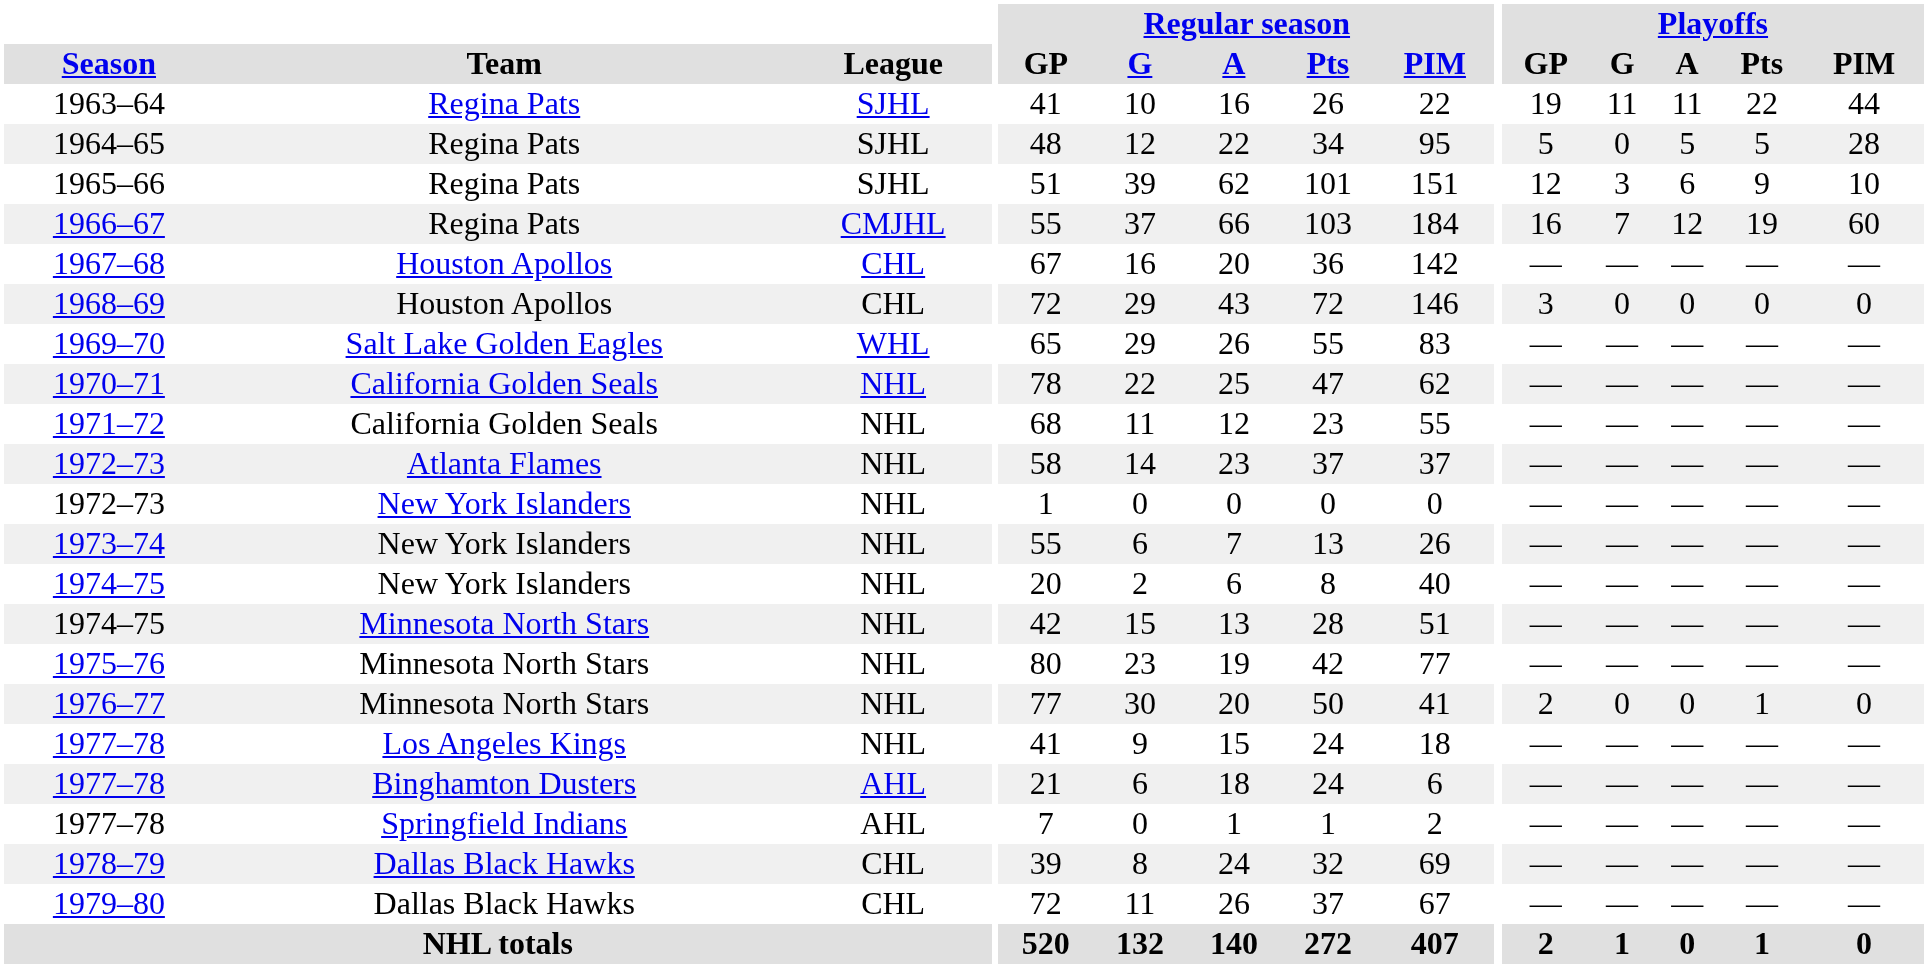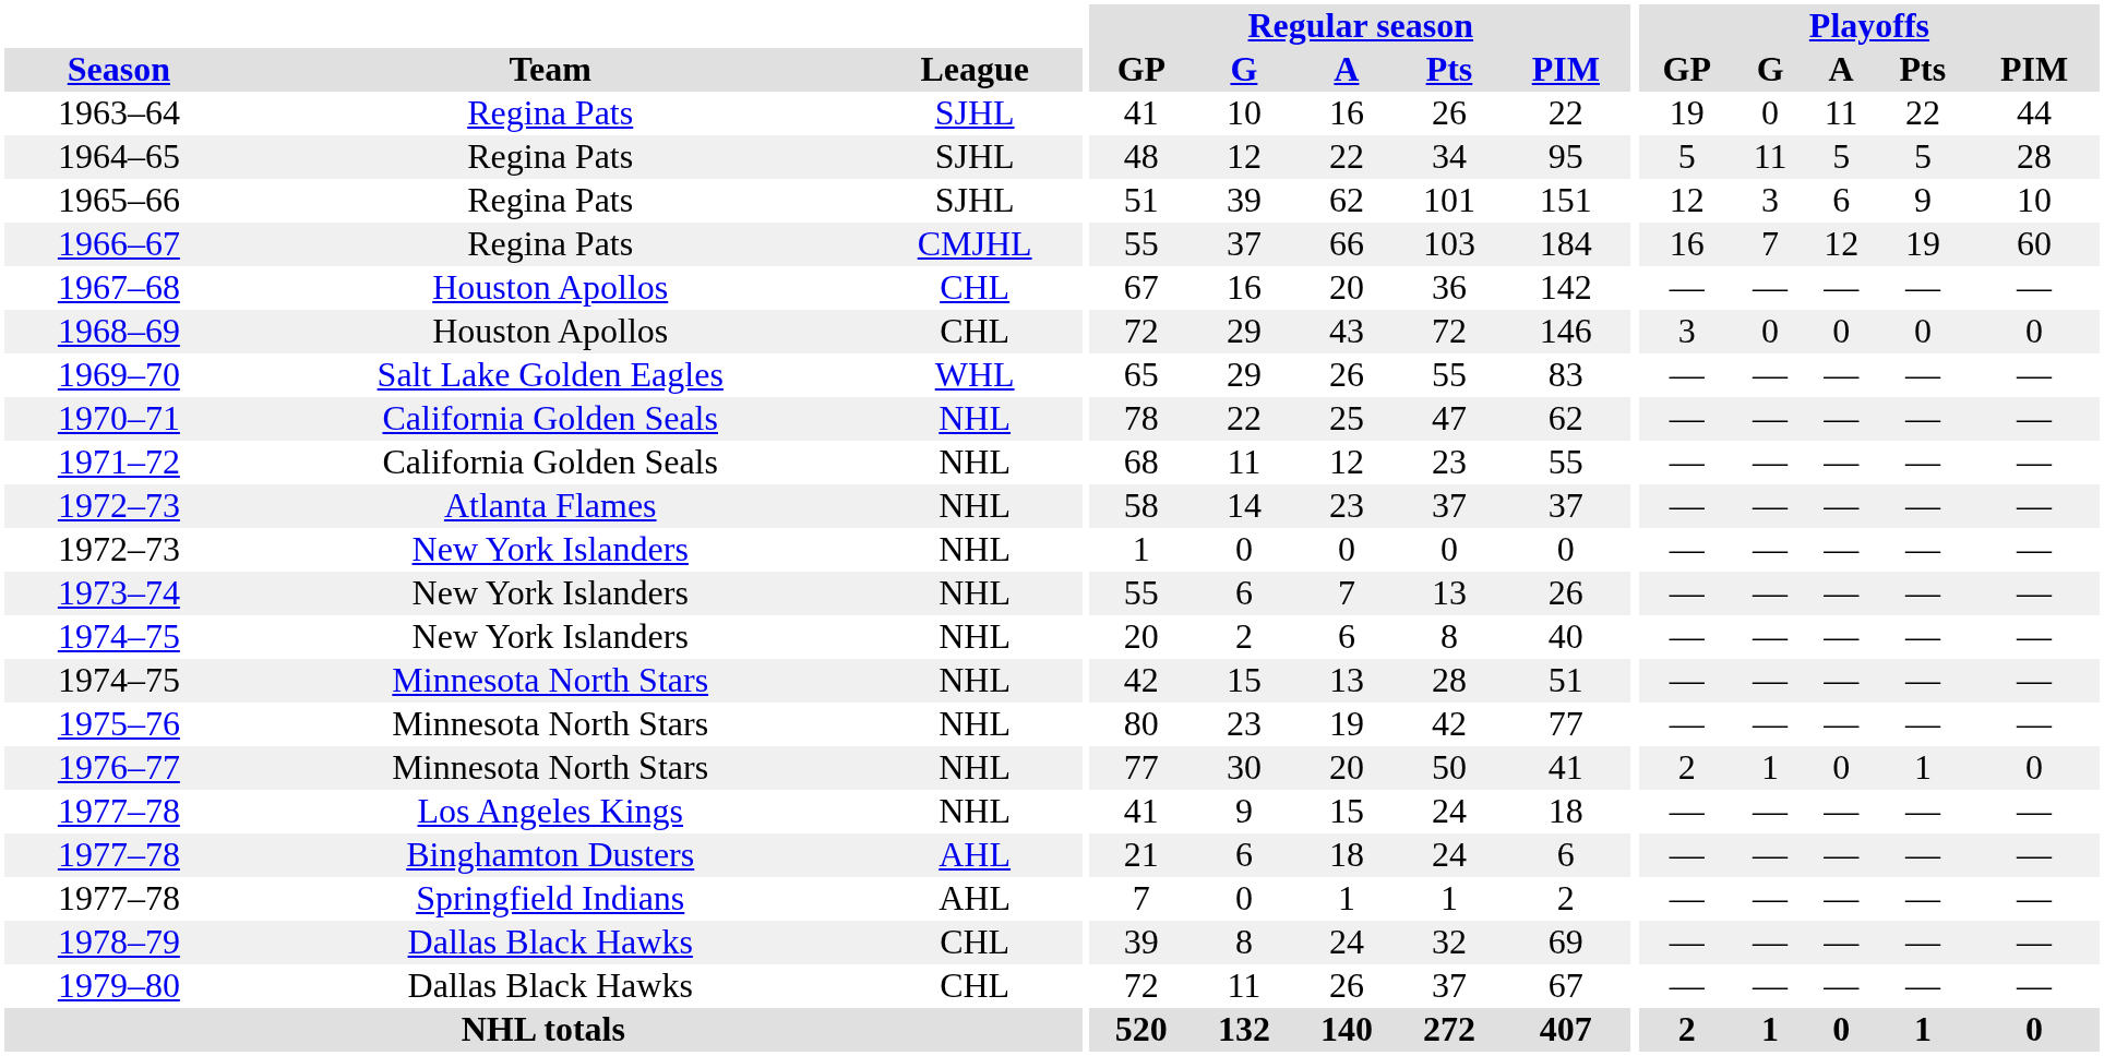 <table border="0" cellpadding="1" cellspacing="0" style="text-align:center; width:60em">
 <tr bgcolor="#e0e0e0">
 <th colspan="3" bgcolor="#ffffff"></th>
 <th rowspan="100" bgcolor="#ffffff"></th>
 <th colspan="5"><a href='#'>Regular season</a></th>
 <th rowspan="100" bgcolor="#ffffff"></th>
 <th colspan="5"><a href='#'>Playoffs</a></th>
 </tr>
 <tr bgcolor="#e0e0e0">
 <th><a href='#'>Season</a></th>
 <th>Team</th>
 <th>League</th>
 <th>GP</th>
 <th><a href='#'>G</a></th>
 <th><a href='#'>A</a></th>
 <th><a href='#'>Pts</a></th>
 <th><a href='#'>PIM</a></th>
 <th>GP</th>
 <th>G</th>
 <th>A</th>
 <th>Pts</th>
 <th>PIM</th>
 </tr>
 <tr>
 <td>1963–64</td>
 <td><a href='#'>Regina Pats</a></td>
 <td><a href='#'>SJHL</a></td>
 <td>41</td>
 <td>10</td>
 <td>16</td>
 <td>26</td>
 <td>22</td>
 <td>19</td>
-<td>11</td>
+<td>0</td>
 <td>11</td>
 <td>22</td>
 <td>44</td>
 </tr>
 <tr bgcolor="#f0f0f0">
 <td>1964–65</td>
 <td>Regina Pats</td>
 <td>SJHL</td>
 <td>48</td>
 <td>12</td>
 <td>22</td>
 <td>34</td>
 <td>95</td>
 <td>5</td>
-<td>0</td>
+<td>11</td>
 <td>5</td>
 <td>5</td>
 <td>28</td>
 </tr>
 <tr>
 <td>1965–66</td>
 <td>Regina Pats</td>
 <td>SJHL</td>
 <td>51</td>
 <td>39</td>
 <td>62</td>
 <td>101</td>
 <td>151</td>
 <td>12</td>
 <td>3</td>
 <td>6</td>
 <td>9</td>
 <td>10</td>
 </tr>
 <tr bgcolor="#f0f0f0">
 <td><a href='#'>1966–67</a></td>
 <td>Regina Pats</td>
 <td><a href='#'>CMJHL</a></td>
 <td>55</td>
 <td>37</td>
 <td>66</td>
 <td>103</td>
 <td>184</td>
 <td>16</td>
 <td>7</td>
 <td>12</td>
 <td>19</td>
 <td>60</td>
 </tr>
 <tr>
 <td><a href='#'>1967–68</a></td>
 <td><a href='#'>Houston Apollos</a></td>
 <td><a href='#'>CHL</a></td>
 <td>67</td>
 <td>16</td>
 <td>20</td>
 <td>36</td>
 <td>142</td>
 <td>—</td>
 <td>—</td>
 <td>—</td>
 <td>—</td>
 <td>—</td>
 </tr>
 <tr bgcolor="#f0f0f0">
 <td><a href='#'>1968–69</a></td>
 <td>Houston Apollos</td>
 <td>CHL</td>
 <td>72</td>
 <td>29</td>
 <td>43</td>
 <td>72</td>
 <td>146</td>
 <td>3</td>
 <td>0</td>
 <td>0</td>
 <td>0</td>
 <td>0</td>
 </tr>
 <tr>
 <td><a href='#'>1969–70</a></td>
 <td><a href='#'>Salt Lake Golden Eagles</a></td>
 <td><a href='#'>WHL</a></td>
 <td>65</td>
 <td>29</td>
 <td>26</td>
 <td>55</td>
 <td>83</td>
 <td>—</td>
 <td>—</td>
 <td>—</td>
 <td>—</td>
 <td>—</td>
 </tr>
 <tr bgcolor="#f0f0f0">
 <td><a href='#'>1970–71</a></td>
 <td><a href='#'>California Golden Seals</a></td>
 <td><a href='#'>NHL</a></td>
 <td>78</td>
 <td>22</td>
 <td>25</td>
 <td>47</td>
 <td>62</td>
 <td>—</td>
 <td>—</td>
 <td>—</td>
 <td>—</td>
 <td>—</td>
 </tr>
 <tr>
 <td><a href='#'>1971–72</a></td>
 <td>California Golden Seals</td>
 <td>NHL</td>
 <td>68</td>
 <td>11</td>
 <td>12</td>
 <td>23</td>
 <td>55</td>
 <td>—</td>
 <td>—</td>
 <td>—</td>
 <td>—</td>
 <td>—</td>
 </tr>
 <tr bgcolor="#f0f0f0">
 <td><a href='#'>1972–73</a></td>
 <td><a href='#'>Atlanta Flames</a></td>
 <td>NHL</td>
 <td>58</td>
 <td>14</td>
 <td>23</td>
 <td>37</td>
 <td>37</td>
 <td>—</td>
 <td>—</td>
 <td>—</td>
 <td>—</td>
 <td>—</td>
 </tr>
 <tr>
 <td>1972–73</td>
 <td><a href='#'>New York Islanders</a></td>
 <td>NHL</td>
 <td>1</td>
 <td>0</td>
 <td>0</td>
 <td>0</td>
 <td>0</td>
 <td>—</td>
 <td>—</td>
 <td>—</td>
 <td>—</td>
 <td>—</td>
 </tr>
 <tr bgcolor="#f0f0f0">
 <td><a href='#'>1973–74</a></td>
 <td>New York Islanders</td>
 <td>NHL</td>
 <td>55</td>
 <td>6</td>
 <td>7</td>
 <td>13</td>
 <td>26</td>
 <td>—</td>
 <td>—</td>
 <td>—</td>
 <td>—</td>
 <td>—</td>
 </tr>
 <tr>
 <td><a href='#'>1974–75</a></td>
 <td>New York Islanders</td>
 <td>NHL</td>
 <td>20</td>
 <td>2</td>
 <td>6</td>
 <td>8</td>
 <td>40</td>
 <td>—</td>
 <td>—</td>
 <td>—</td>
 <td>—</td>
 <td>—</td>
 </tr>
 <tr bgcolor="#f0f0f0">
 <td>1974–75</td>
 <td><a href='#'>Minnesota North Stars</a></td>
 <td>NHL</td>
 <td>42</td>
 <td>15</td>
 <td>13</td>
 <td>28</td>
 <td>51</td>
 <td>—</td>
 <td>—</td>
 <td>—</td>
 <td>—</td>
 <td>—</td>
 </tr>
 <tr>
 <td><a href='#'>1975–76</a></td>
 <td>Minnesota North Stars</td>
 <td>NHL</td>
 <td>80</td>
 <td>23</td>
 <td>19</td>
 <td>42</td>
 <td>77</td>
 <td>—</td>
 <td>—</td>
 <td>—</td>
 <td>—</td>
 <td>—</td>
 </tr>
 <tr bgcolor="#f0f0f0">
 <td><a href='#'>1976–77</a></td>
 <td>Minnesota North Stars</td>
 <td>NHL</td>
 <td>77</td>
 <td>30</td>
 <td>20</td>
 <td>50</td>
 <td>41</td>
 <td>2</td>
-<td>0</td>
+<td>1</td>
 <td>0</td>
 <td>1</td>
 <td>0</td>
 </tr>
 <tr>
 <td><a href='#'>1977–78</a></td>
 <td><a href='#'>Los Angeles Kings</a></td>
 <td>NHL</td>
 <td>41</td>
 <td>9</td>
 <td>15</td>
 <td>24</td>
 <td>18</td>
 <td>—</td>
 <td>—</td>
 <td>—</td>
 <td>—</td>
 <td>—</td>
 </tr>
 <tr bgcolor="#f0f0f0">
 <td><a href='#'>1977–78</a></td>
 <td><a href='#'>Binghamton Dusters</a></td>
 <td><a href='#'>AHL</a></td>
 <td>21</td>
 <td>6</td>
 <td>18</td>
 <td>24</td>
 <td>6</td>
 <td>—</td>
 <td>—</td>
 <td>—</td>
 <td>—</td>
 <td>—</td>
 </tr>
 <tr>
 <td>1977–78</td>
 <td><a href='#'>Springfield Indians</a></td>
 <td>AHL</td>
 <td>7</td>
 <td>0</td>
 <td>1</td>
 <td>1</td>
 <td>2</td>
 <td>—</td>
 <td>—</td>
 <td>—</td>
 <td>—</td>
 <td>—</td>
 </tr>
 <tr bgcolor="#f0f0f0">
 <td><a href='#'>1978–79</a></td>
 <td><a href='#'>Dallas Black Hawks</a></td>
 <td>CHL</td>
 <td>39</td>
 <td>8</td>
 <td>24</td>
 <td>32</td>
 <td>69</td>
 <td>—</td>
 <td>—</td>
 <td>—</td>
 <td>—</td>
 <td>—</td>
 </tr>
 <tr>
 <td><a href='#'>1979–80</a></td>
 <td>Dallas Black Hawks</td>
 <td>CHL</td>
 <td>72</td>
 <td>11</td>
 <td>26</td>
 <td>37</td>
 <td>67</td>
 <td>—</td>
 <td>—</td>
 <td>—</td>
 <td>—</td>
 <td>—</td>
 </tr>
 <tr bgcolor="#e0e0e0">
 <th colspan="3">NHL totals</th>
 <th>520</th>
 <th>132</th>
 <th>140</th>
 <th>272</th>
 <th>407</th>
 <th>2</th>
 <th>1</th>
 <th>0</th>
 <th>1</th>
 <th>0</th>
 </tr>
 </table>
